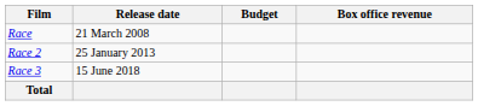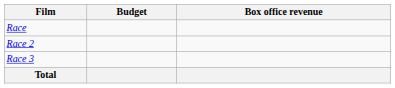 <table class="wikitable" style="width:100%;">
 <tr>
 <th style="text-align:centr;">Film</th>
-<th style="text-align:centr;">Release date</th>
 <th style="text-align:centr;">Budget</th>
 <th style="text-align:centr;">Box office revenue</th>
 </tr>
 <tr>
 <td><em><a href='#'>Race</a></em></td>
-<td>21 March 2008</td>
 <td></td>
 <td></td>
 </tr>
 <tr>
 <td><em><a href='#'>Race 2</a></em></td>
-<td>25 January 2013</td>
 <td></td>
 <td></td>
 </tr>
 <tr>
 <td><em><a href='#'>Race 3</a></em></td>
-<td>15 June 2018</td>
 <td></td>
 <td></td>
 </tr>
 <tr>
 <th>Total</th>
 <th></th>
 <th></th>
-<th></th>
 </tr>
 </table>
